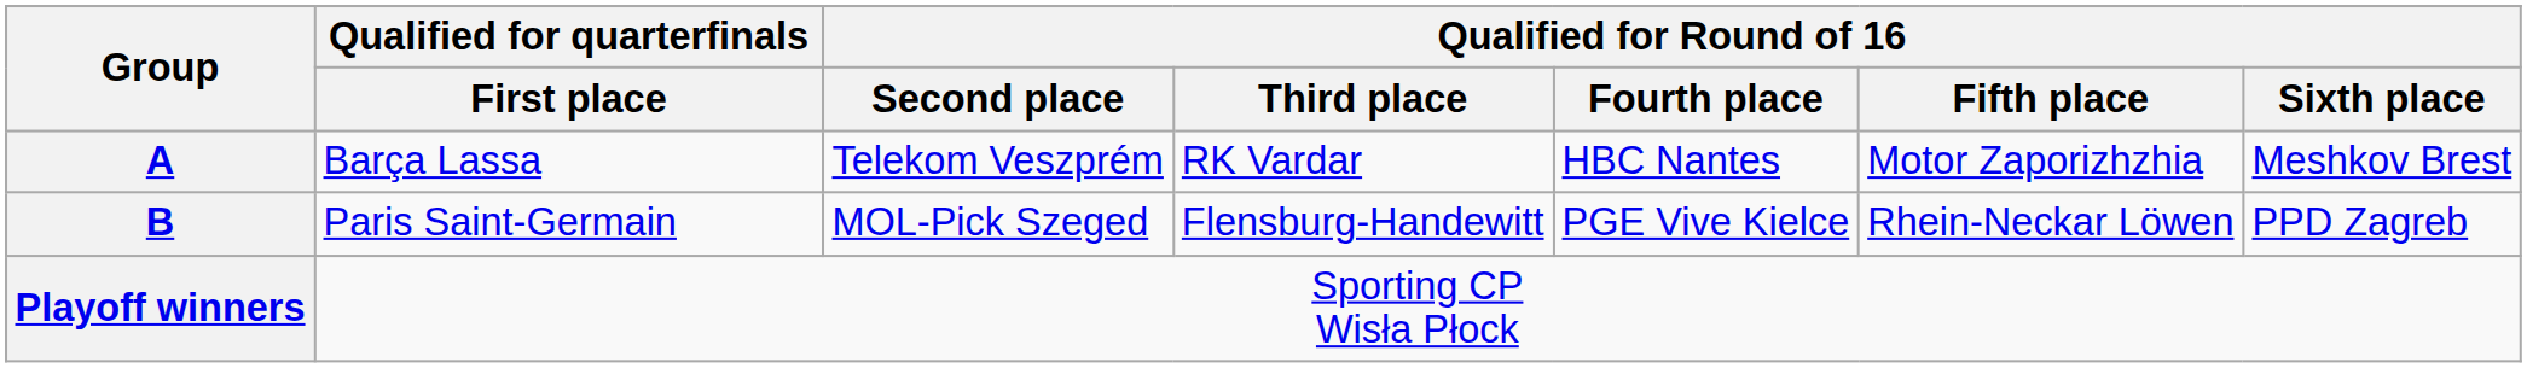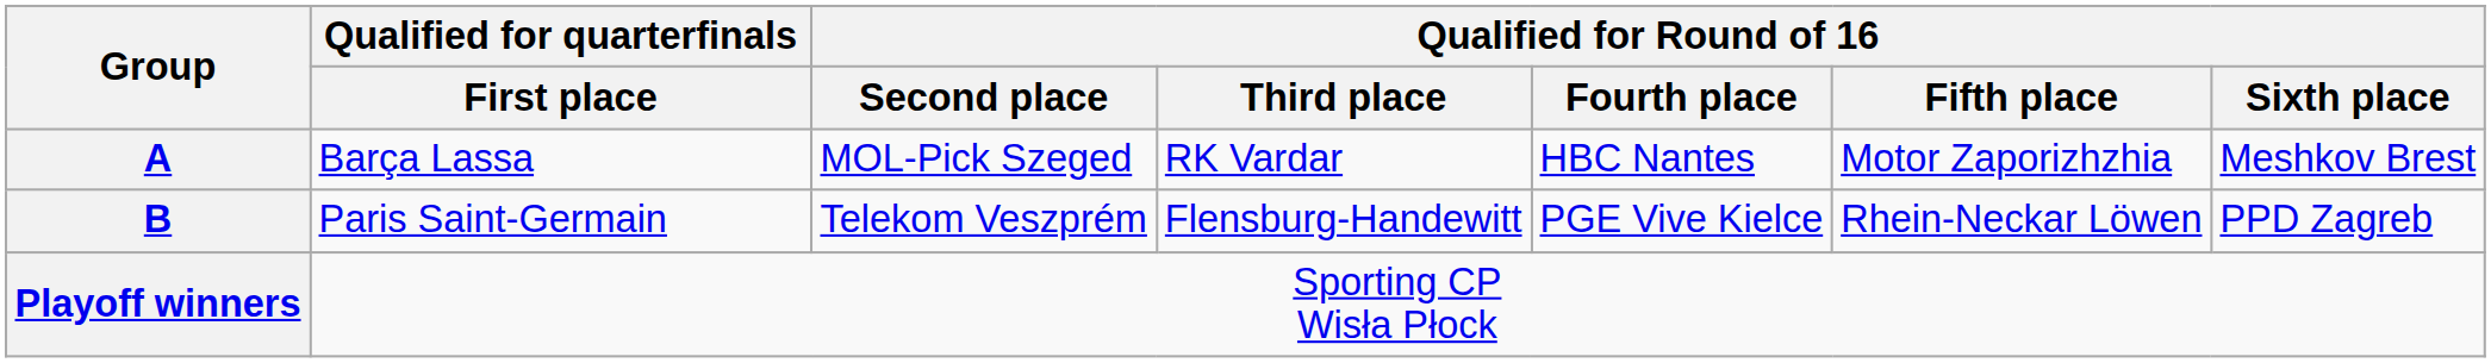 <table class=wikitable>
 <tr>
 <th rowspan=2>Group</th>
 <th width=200>Qualified for quarterfinals</th>
 <th width=200 colspan=6>Qualified for Round of 16</th>
 </tr>
 <tr>
 <th>First place</th>
 <th>Second place</th>
 <th>Third place</th>
 <th>Fourth place</th>
 <th>Fifth place</th>
 <th>Sixth place</th>
 </tr>
 <tr>
 <th><a href='#'>A</a></th>
 <td> <a href='#'>Barça Lassa</a></td>
-<td> <a href='#'>Telekom Veszprém</a></td>
+<td> <a href='#'>MOL-Pick Szeged</a></td>
 <td> <a href='#'>RK Vardar</a></td>
 <td> <a href='#'>HBC Nantes</a></td>
 <td> <a href='#'>Motor Zaporizhzhia</a></td>
 <td> <a href='#'>Meshkov Brest</a></td>
 </tr>
 <tr>
 <th><a href='#'>B</a></th>
 <td> <a href='#'>Paris Saint-Germain</a></td>
-<td> <a href='#'>MOL-Pick Szeged</a></td>
+<td> <a href='#'>Telekom Veszprém</a></td>
 <td> <a href='#'>Flensburg-Handewitt</a></td>
 <td> <a href='#'>PGE Vive Kielce</a></td>
 <td> <a href='#'>Rhein-Neckar Löwen</a></td>
 <td> <a href='#'>PPD Zagreb</a></td>
 </tr>
 <tr>
 <th><a href='#'>Playoff winners</a></th>
 <td colspan=7 align=center> <a href='#'>Sporting CP</a><br> <a href='#'>Wisła Płock</a></td>
 </tr>
 </table>
